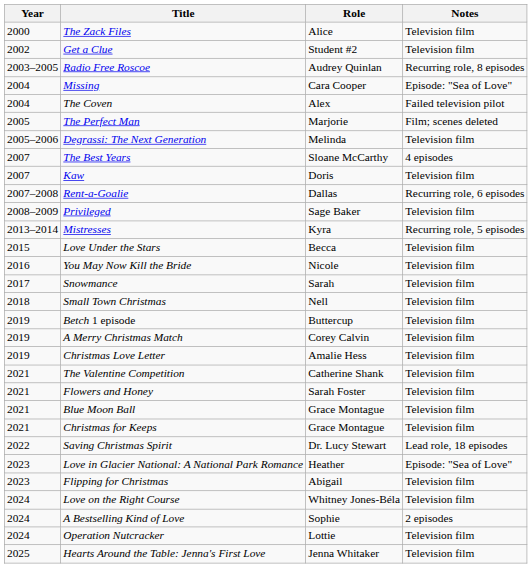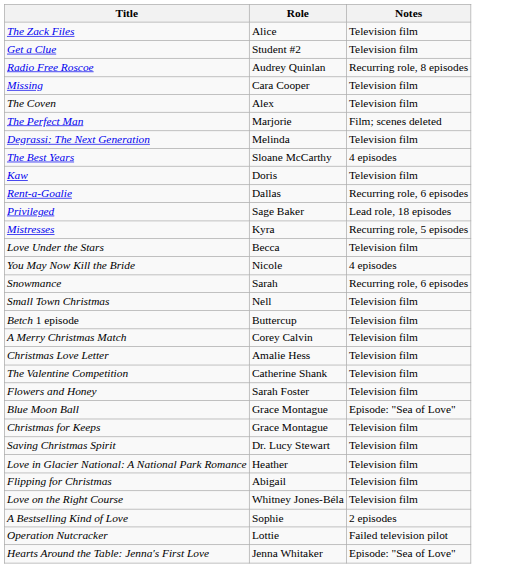 <table class="wikitable sortable">
 <tr>
-<th>Year</th>
 <th>Title</th>
 <th>Role</th>
 <th>Notes</th>
 </tr>
 <tr>
-<td>2000</td>
 <td><em><a href='#'>The Zack Files</a></em></td>
 <td>Alice</td>
 <td>Television film</td>
 </tr>
 <tr>
-<td>2002</td>
 <td><em><a href='#'>Get a Clue</a></em></td>
 <td>Student #2</td>
 <td>Television film</td>
 </tr>
 <tr>
-<td>2003–2005</td>
 <td><em><a href='#'>Radio Free Roscoe</a></em></td>
 <td>Audrey Quinlan</td>
 <td>Recurring role, 8 episodes</td>
 </tr>
 <tr>
-<td>2004</td>
 <td><em><a href='#'>Missing</a></em></td>
 <td>Cara Cooper</td>
-<td>Episode: "Sea of Love"</td>
+<td>Television film</td>
 </tr>
 <tr>
-<td>2004</td>
 <td><em>The Coven</em></td>
 <td>Alex</td>
-<td>Failed television pilot</td>
+<td>Television film</td>
 </tr>
 <tr>
-<td>2005</td>
 <td><em><a href='#'>The Perfect Man</a></em></td>
 <td>Marjorie</td>
 <td>Film; scenes deleted</td>
 </tr>
 <tr>
-<td>2005–2006</td>
 <td><em><a href='#'>Degrassi: The Next Generation</a></em></td>
 <td>Melinda</td>
 <td>Television film</td>
 </tr>
 <tr>
-<td>2007</td>
 <td><em><a href='#'>The Best Years</a></em></td>
 <td>Sloane McCarthy</td>
 <td>4 episodes</td>
 </tr>
 <tr>
-<td>2007</td>
 <td><em><a href='#'>Kaw</a></em></td>
 <td>Doris</td>
 <td>Television film</td>
 </tr>
 <tr>
-<td>2007–2008</td>
 <td><em><a href='#'>Rent-a-Goalie</a></em></td>
 <td>Dallas</td>
 <td>Recurring role, 6 episodes</td>
 </tr>
 <tr>
-<td>2008–2009</td>
 <td><em><a href='#'>Privileged</a></em></td>
 <td>Sage Baker</td>
-<td>Television film</td>
+<td>Lead role, 18 episodes</td>
 </tr>
 <tr>
-<td>2013–2014</td>
 <td><em><a href='#'>Mistresses</a></em></td>
 <td>Kyra</td>
 <td>Recurring role, 5 episodes</td>
 </tr>
 <tr>
-<td>2015</td>
 <td><em>Love Under the Stars</em></td>
 <td>Becca</td>
 <td>Television film</td>
 </tr>
 <tr>
-<td>2016</td>
 <td><em>You May Now Kill the Bride</em></td>
 <td>Nicole</td>
-<td>Television film</td>
+<td>4 episodes</td>
 </tr>
 <tr>
-<td>2017</td>
 <td><em>Snowmance</em></td>
 <td>Sarah</td>
-<td>Television film</td>
+<td>Recurring role, 6 episodes</td>
 </tr>
 <tr>
-<td>2018</td>
 <td><em>Small Town Christmas</em></td>
 <td>Nell</td>
 <td>Television film</td>
 </tr>
 <tr>
-<td>2019</td>
 <td><em>Betch</em> 1 episode</td>
 <td>Buttercup</td>
 <td>Television film</td>
 </tr>
 <tr>
-<td>2019</td>
 <td><em>A Merry Christmas Match</em></td>
 <td>Corey Calvin</td>
 <td>Television film</td>
 </tr>
 <tr>
-<td>2019</td>
 <td><em>Christmas Love Letter</em></td>
 <td>Amalie Hess</td>
 <td>Television film</td>
 </tr>
 <tr>
-<td>2021</td>
 <td><em>The Valentine Competition</em></td>
 <td>Catherine Shank</td>
 <td>Television film</td>
 </tr>
 <tr>
-<td>2021</td>
 <td><em>Flowers and Honey</em></td>
 <td>Sarah Foster</td>
 <td>Television film</td>
 </tr>
 <tr>
-<td>2021</td>
 <td><em>Blue Moon Ball</em></td>
 <td>Grace Montague</td>
-<td>Television film</td>
+<td>Episode: "Sea of Love"</td>
 </tr>
 <tr>
-<td>2021</td>
 <td><em>Christmas for Keeps</em></td>
 <td>Grace Montague</td>
 <td>Television film</td>
 </tr>
 <tr>
-<td>2022</td>
 <td><em>Saving Christmas Spirit</em></td>
 <td>Dr. Lucy Stewart</td>
-<td>Lead role, 18 episodes</td>
+<td>Television film</td>
 </tr>
 <tr>
-<td>2023</td>
 <td><em>Love in Glacier National: A National Park Romance</em></td>
 <td>Heather</td>
-<td>Episode: "Sea of Love"</td>
+<td>Television film</td>
 </tr>
 <tr>
-<td>2023</td>
 <td><em>Flipping for Christmas</em></td>
 <td>Abigail</td>
 <td>Television film</td>
 </tr>
 <tr>
-<td>2024</td>
 <td><em>Love on the Right Course</em></td>
 <td>Whitney Jones-Béla</td>
 <td>Television film</td>
 </tr>
 <tr>
-<td>2024</td>
 <td><em>A Bestselling Kind of Love</em></td>
 <td>Sophie</td>
 <td>2 episodes</td>
 </tr>
 <tr>
-<td>2024</td>
 <td><em>Operation Nutcracker</em></td>
 <td>Lottie</td>
-<td>Television film</td>
+<td>Failed television pilot</td>
 </tr>
 <tr>
-<td>2025</td>
 <td><em>Hearts Around the Table: Jenna's First Love</em></td>
 <td>Jenna Whitaker</td>
-<td>Television film</td>
+<td>Episode: "Sea of Love"</td>
 </tr>
 </table>
